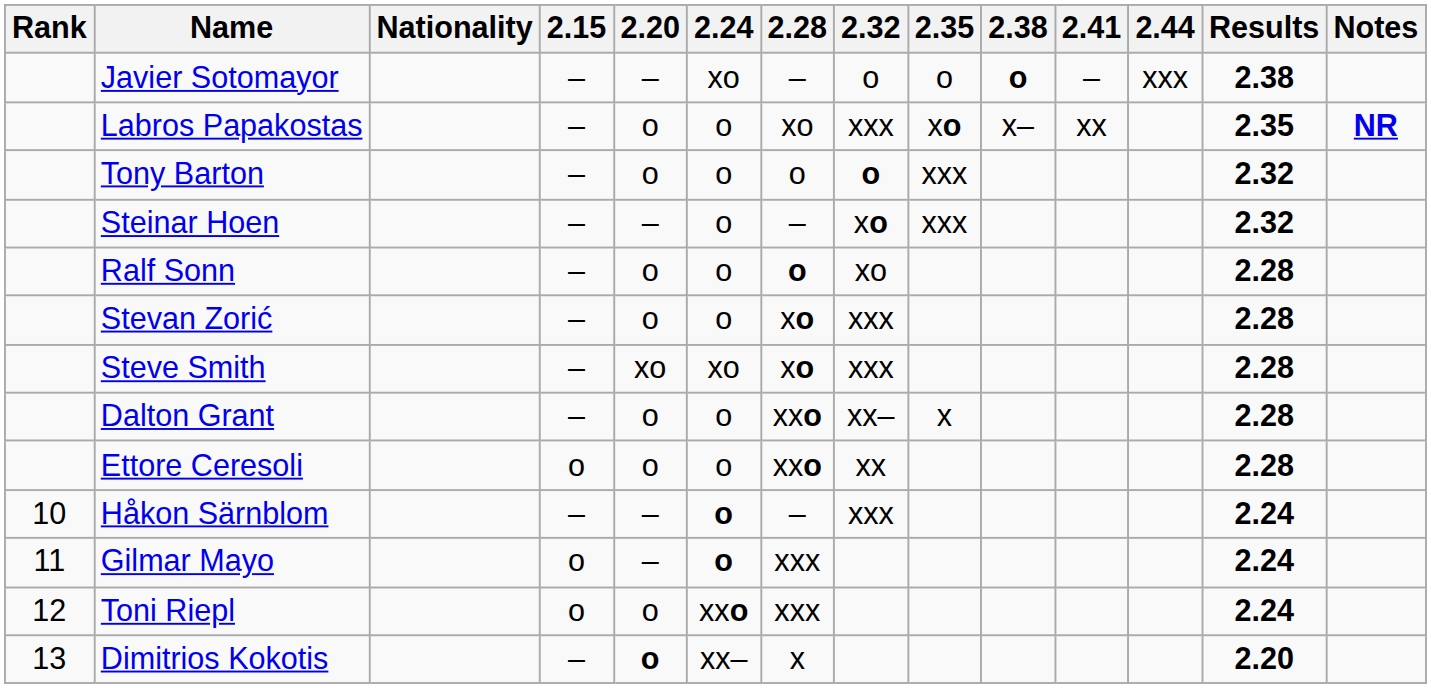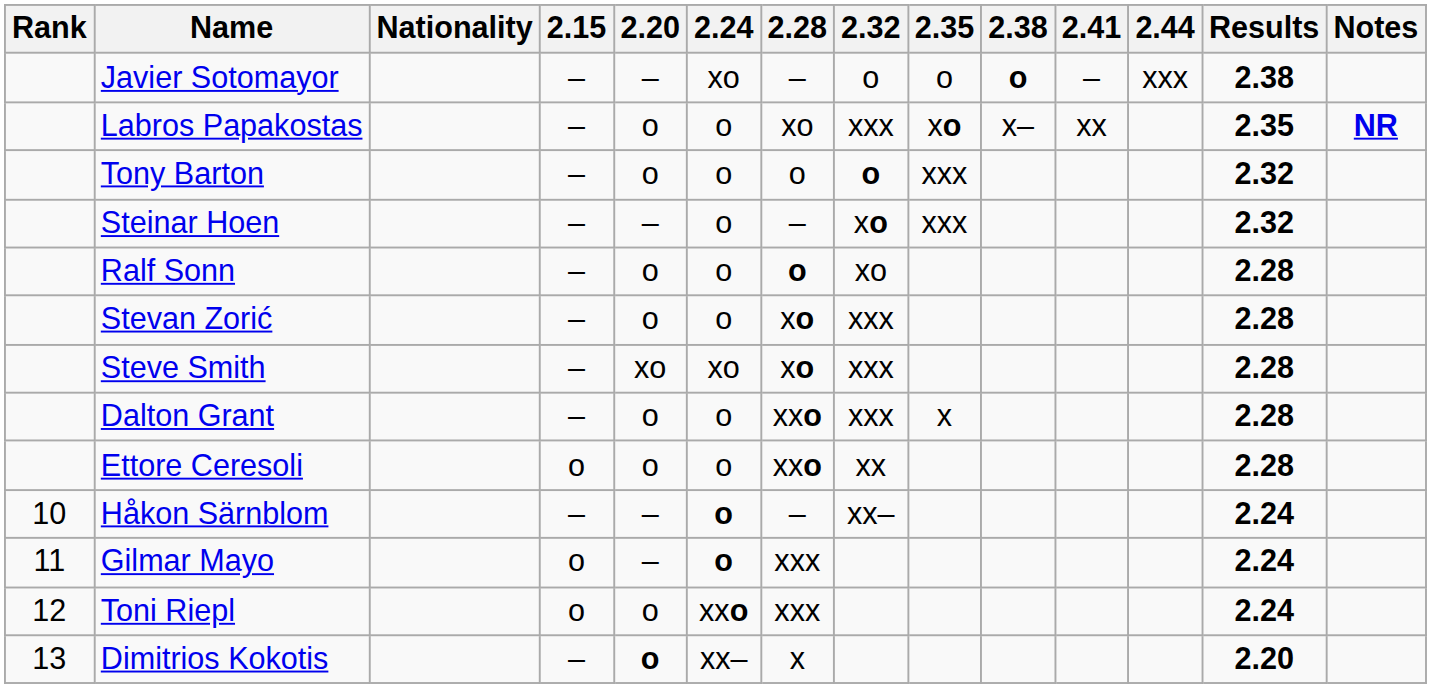 <table class="wikitable sortable" style="text-align:center">
 <tr>
 <th>Rank</th>
 <th>Name</th>
 <th>Nationality</th>
 <th>2.15</th>
 <th>2.20</th>
 <th>2.24</th>
 <th>2.28</th>
 <th>2.32</th>
 <th>2.35</th>
 <th>2.38</th>
 <th>2.41</th>
 <th>2.44</th>
 <th>Results</th>
 <th>Notes</th>
 </tr>
 <tr>
 <td></td>
 <td align="left"><a href='#'>Javier Sotomayor</a></td>
 <td align=left></td>
 <td>–</td>
 <td>–</td>
 <td>xo</td>
 <td>–</td>
 <td>o</td>
 <td>o</td>
 <td><strong>o</strong></td>
 <td>–</td>
 <td>xxx</td>
 <td><strong>2.38</strong></td>
 <td></td>
 </tr>
 <tr>
 <td></td>
 <td align="left"><a href='#'>Labros Papakostas</a></td>
 <td align=left></td>
 <td>–</td>
 <td>o</td>
 <td>o</td>
 <td>xo</td>
 <td>xxx</td>
 <td>x<strong>o</strong></td>
 <td>x–</td>
 <td>xx</td>
 <td></td>
 <td><strong>2.35</strong></td>
 <td><strong><a href='#'>NR</a></strong></td>
 </tr>
 <tr>
 <td></td>
 <td align="left"><a href='#'>Tony Barton</a></td>
 <td align=left></td>
 <td>–</td>
 <td>o</td>
 <td>o</td>
 <td>o</td>
 <td><strong>o</strong></td>
 <td>xxx</td>
 <td></td>
 <td></td>
 <td></td>
 <td><strong>2.32</strong></td>
 <td></td>
 </tr>
 <tr>
 <td></td>
 <td align="left"><a href='#'>Steinar Hoen</a></td>
 <td align=left></td>
 <td>–</td>
 <td>–</td>
 <td>o</td>
 <td>–</td>
 <td>x<strong>o</strong></td>
 <td>xxx</td>
 <td></td>
 <td></td>
 <td></td>
 <td><strong>2.32</strong></td>
 <td></td>
 </tr>
 <tr>
 <td></td>
 <td align="left"><a href='#'>Ralf Sonn</a></td>
 <td align=left></td>
 <td>–</td>
 <td>o</td>
 <td>o</td>
 <td><strong>o</strong></td>
 <td>xo</td>
 <td></td>
 <td></td>
 <td></td>
 <td></td>
 <td><strong>2.28</strong></td>
 <td></td>
 </tr>
 <tr>
 <td></td>
 <td align="left"><a href='#'>Stevan Zorić</a></td>
 <td align=left></td>
 <td>–</td>
 <td>o</td>
 <td>o</td>
 <td>x<strong>o</strong></td>
 <td>xxx</td>
 <td></td>
 <td></td>
 <td></td>
 <td></td>
 <td><strong>2.28</strong></td>
 <td></td>
 </tr>
 <tr>
 <td></td>
 <td align="left"><a href='#'>Steve Smith</a></td>
 <td align=left></td>
 <td>–</td>
 <td>xo</td>
 <td>xo</td>
 <td>x<strong>o</strong></td>
 <td>xxx</td>
 <td></td>
 <td></td>
 <td></td>
 <td></td>
 <td><strong>2.28</strong></td>
 <td></td>
 </tr>
 <tr>
 <td></td>
 <td align="left"><a href='#'>Dalton Grant</a></td>
 <td align=left></td>
 <td>–</td>
 <td>o</td>
 <td>o</td>
 <td>xx<strong>o</strong></td>
-<td>xx–</td>
+<td>xxx</td>
 <td>x</td>
 <td></td>
 <td></td>
 <td></td>
 <td><strong>2.28</strong></td>
 <td></td>
 </tr>
 <tr>
 <td></td>
 <td align="left"><a href='#'>Ettore Ceresoli</a></td>
 <td align=left></td>
 <td>o</td>
 <td>o</td>
 <td>o</td>
 <td>xx<strong>o</strong></td>
 <td>xx</td>
 <td></td>
 <td></td>
 <td></td>
 <td></td>
 <td><strong>2.28</strong></td>
 <td></td>
 </tr>
 <tr>
 <td>10</td>
 <td align="left"><a href='#'>Håkon Särnblom</a></td>
 <td align=left></td>
 <td>–</td>
 <td>–</td>
 <td><strong>o</strong></td>
 <td>–</td>
-<td>xxx</td>
+<td>xx–</td>
 <td></td>
 <td></td>
 <td></td>
 <td></td>
 <td><strong>2.24</strong></td>
 <td></td>
 </tr>
 <tr>
 <td>11</td>
 <td align="left"><a href='#'>Gilmar Mayo</a></td>
 <td align=left></td>
 <td>o</td>
 <td>–</td>
 <td><strong>o</strong></td>
 <td>xxx</td>
 <td></td>
 <td></td>
 <td></td>
 <td></td>
 <td></td>
 <td><strong>2.24</strong></td>
 <td></td>
 </tr>
 <tr>
 <td>12</td>
 <td align="left"><a href='#'>Toni Riepl</a></td>
 <td align=left></td>
 <td>o</td>
 <td>o</td>
 <td>xx<strong>o</strong></td>
 <td>xxx</td>
 <td></td>
 <td></td>
 <td></td>
 <td></td>
 <td></td>
 <td><strong>2.24</strong></td>
 <td></td>
 </tr>
 <tr>
 <td>13</td>
 <td align="left"><a href='#'>Dimitrios Kokotis</a></td>
 <td align=left></td>
 <td>–</td>
 <td><strong>o</strong></td>
 <td>xx–</td>
 <td>x</td>
 <td></td>
 <td></td>
 <td></td>
 <td></td>
 <td></td>
 <td><strong>2.20</strong></td>
 <td></td>
 </tr>
 </table>
